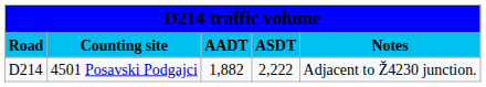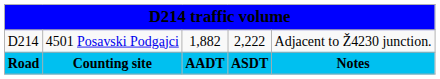 <table class="wikitable">
 <tr>
 <td colspan=5 bgcolor=blue align=center style=margin-top:15><span><big><strong>D214 traffic volume</strong></big></span></td>
+</tr>
+<tr>
+<td> D214</td>
+<td>4501 <a href='#'>Posavski Podgajci</a></td>
+<td align=center>1,882</td>
+<td align=center>2,222</td>
+<td>Adjacent to Ž4230 junction.</td>
 </tr>
 <tr>
 <td align=center bgcolor=00c0f0><strong>Road</strong></td>
 <td align=center bgcolor=00c0f0><strong>Counting site</strong></td>
 <td align=center bgcolor=00c0f0><strong>AADT</strong></td>
 <td align=center bgcolor=00c0f0><strong>ASDT</strong></td>
 <td align=center bgcolor=00c0f0><strong>Notes</strong></td>
 </tr>
-<tr>
-<td> D214</td>
-<td>4501 <a href='#'>Posavski Podgajci</a></td>
-<td align=center>1,882</td>
-<td align=center>2,222</td>
-<td>Adjacent to Ž4230 junction.</td>
-</tr>
 </table>
